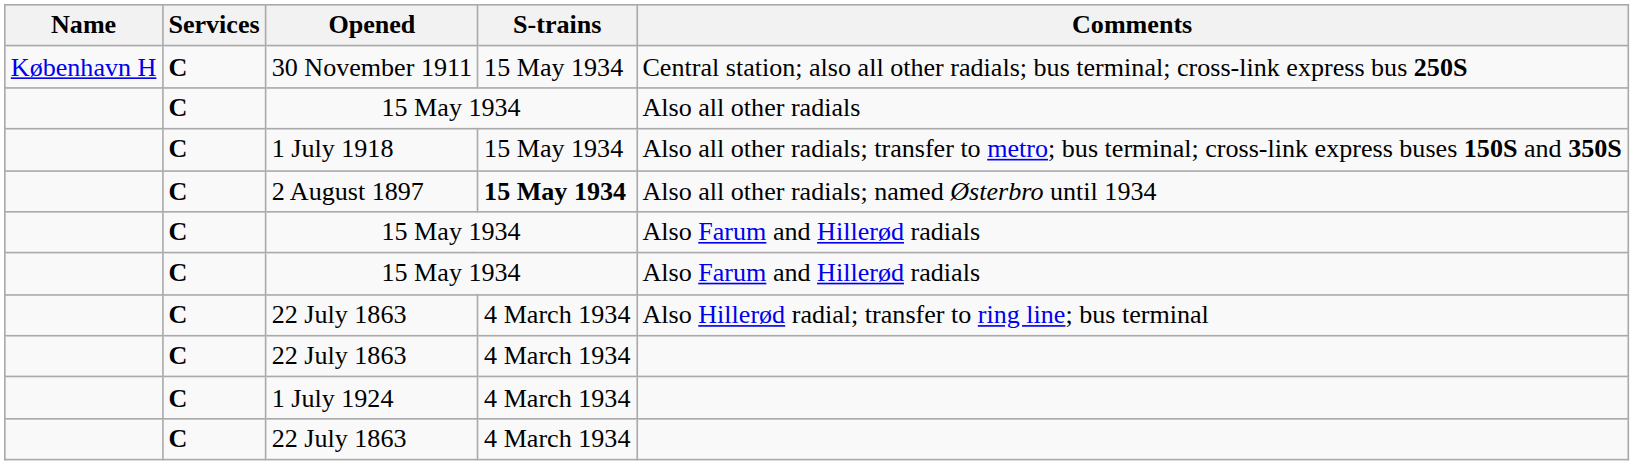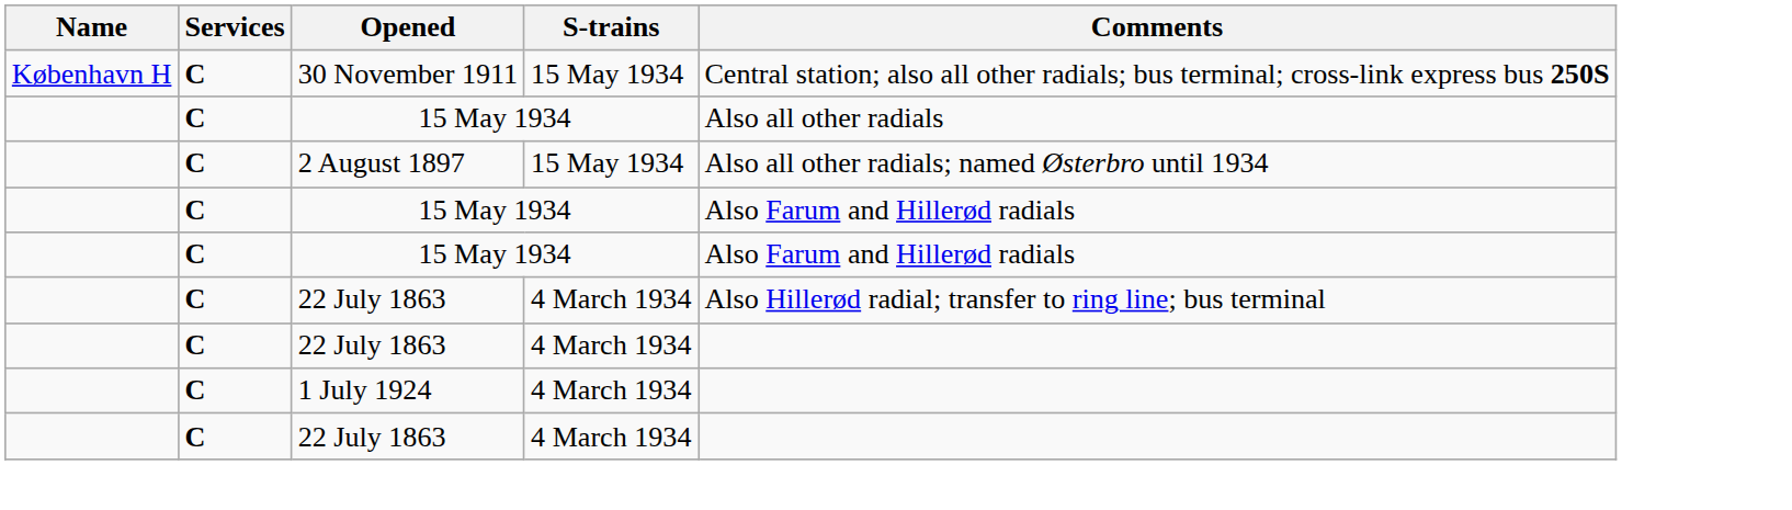 <table class="wikitable">
 <tr align=center>
 <th>Name</th>
 <th>Services</th>
 <th>Opened</th>
 <th>S-trains</th>
 <th>Comments</th>
 </tr>
 <tr>
 <td><a href='#'>København H</a></td>
 <td><strong>C</strong></td>
 <td>30 November 1911</td>
 <td>15 May 1934</td>
 <td>Central station; also all other radials; bus terminal; cross-link express bus <strong>250S</strong></td>
 </tr>
 <tr>
 <td></td>
 <td><strong>C</strong></td>
 <td colspan=2 align=center>15 May 1934</td>
 <td>Also all other radials</td>
 </tr>
 <tr>
 <td></td>
 <td><strong>C</strong></td>
-<td>1 July 1918</td>
+<td>2 August 1897</td>
 <td>15 May 1934</td>
-<td>Also all other radials; transfer to <a href='#'>metro</a>; bus terminal; cross-link express buses <strong>150S</strong> and <strong>350S</strong></td>
-</tr>
-<tr>
-<td></td>
-<td><strong>C</strong></td>
-<td>2 August 1897</td>
-<td><strong>15 May 1934</strong></td>
 <td>Also all other radials; named <em>Østerbro</em> until 1934</td>
 </tr>
 <tr>
 <td></td>
 <td><strong>C</strong></td>
 <td colspan=2 align=center>15 May 1934</td>
 <td>Also <a href='#'>Farum</a> and <a href='#'>Hillerød</a> radials</td>
 </tr>
 <tr>
 <td></td>
 <td><strong>C</strong></td>
 <td colspan=2 align=center>15 May 1934</td>
 <td>Also <a href='#'>Farum</a> and <a href='#'>Hillerød</a> radials</td>
 </tr>
 <tr>
 <td></td>
 <td><strong>C</strong></td>
 <td>22 July 1863</td>
 <td>4 March 1934</td>
 <td>Also <a href='#'>Hillerød</a> radial; transfer to <a href='#'>ring line</a>; bus terminal</td>
 </tr>
 <tr>
 <td></td>
 <td><strong>C</strong></td>
 <td>22 July 1863</td>
 <td>4 March 1934</td>
 <td></td>
 </tr>
 <tr>
 <td></td>
 <td><strong>C</strong></td>
 <td>1 July 1924</td>
 <td>4 March 1934</td>
 <td></td>
 </tr>
 <tr>
 <td></td>
 <td><strong>C</strong></td>
 <td>22 July 1863</td>
 <td>4 March 1934</td>
 <td></td>
 </tr>
 </table>
